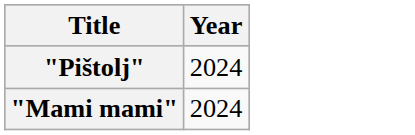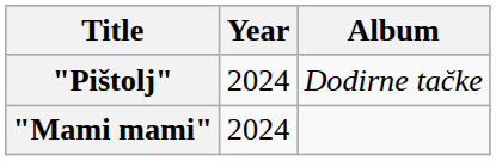 <table class="wikitable plainrowheaders" style="text-align:center;">
 <tr>
 <th scope="col">Title</th>
 <th scope="col">Year</th>
+<th scope="col">Album</th>
 </tr>
 <tr>
 <th scope="row">"Pištolj"<br></th>
 <td>2024</td>
+<td><em>Dodirne tačke</em></td>
 </tr>
 <tr>
 <th scope="row">"Mami mami"<br></th>
 <td>2024</td>
+<td></td>
 </tr>
 </table>
